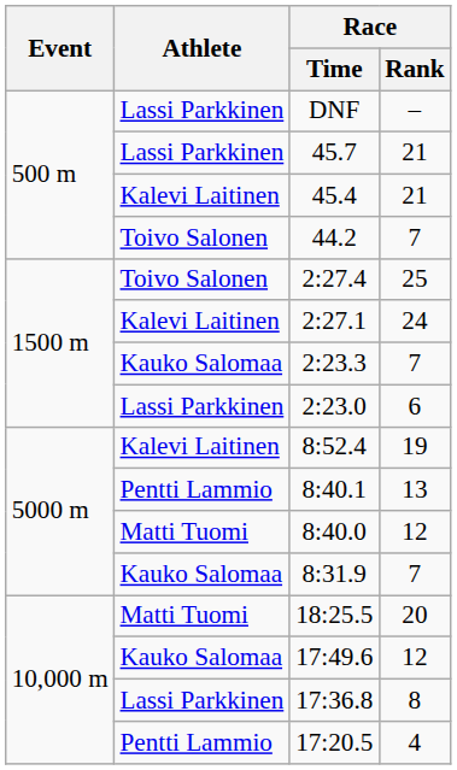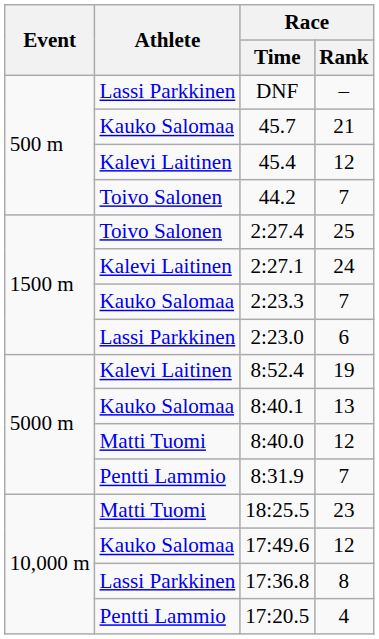 <table class="wikitable" border="1" style="font-size:90%">
 <tr>
 <th rowspan=2>Event</th>
 <th rowspan=2>Athlete</th>
 <th colspan=2>Race</th>
 </tr>
 <tr>
 <th>Time</th>
 <th>Rank</th>
 </tr>
 <tr>
 <td rowspan=4>500 m</td>
 <td><a href='#'>Lassi Parkkinen</a></td>
 <td align=center>DNF</td>
 <td align=center>–</td>
 </tr>
 <tr>
-<td><a href='#'>Lassi Parkkinen</a></td>
+<td><a href='#'>Kauko Salomaa</a></td>
 <td align=center>45.7</td>
 <td align=center>21</td>
 </tr>
 <tr>
 <td><a href='#'>Kalevi Laitinen</a></td>
 <td align=center>45.4</td>
-<td align=center>21</td>
+<td align=center>12</td>
 </tr>
 <tr>
 <td><a href='#'>Toivo Salonen</a></td>
 <td align=center>44.2</td>
 <td align=center>7</td>
 </tr>
 <tr>
 <td rowspan=4>1500 m</td>
 <td><a href='#'>Toivo Salonen</a></td>
 <td align=center>2:27.4</td>
 <td align=center>25</td>
 </tr>
 <tr>
 <td><a href='#'>Kalevi Laitinen</a></td>
 <td align=center>2:27.1</td>
 <td align=center>24</td>
 </tr>
 <tr>
 <td><a href='#'>Kauko Salomaa</a></td>
 <td align=center>2:23.3</td>
 <td align=center>7</td>
 </tr>
 <tr>
 <td><a href='#'>Lassi Parkkinen</a></td>
 <td align=center>2:23.0</td>
 <td align=center>6</td>
 </tr>
 <tr>
 <td rowspan=4>5000 m</td>
 <td><a href='#'>Kalevi Laitinen</a></td>
 <td align=center>8:52.4</td>
 <td align=center>19</td>
 </tr>
 <tr>
-<td><a href='#'>Pentti Lammio</a></td>
+<td><a href='#'>Kauko Salomaa</a></td>
 <td align=center>8:40.1</td>
 <td align=center>13</td>
 </tr>
 <tr>
 <td><a href='#'>Matti Tuomi</a></td>
 <td align=center>8:40.0</td>
 <td align=center>12</td>
 </tr>
 <tr>
-<td><a href='#'>Kauko Salomaa</a></td>
+<td><a href='#'>Pentti Lammio</a></td>
 <td align=center>8:31.9</td>
 <td align=center>7</td>
 </tr>
 <tr>
 <td rowspan=4>10,000 m</td>
 <td><a href='#'>Matti Tuomi</a></td>
 <td align=center>18:25.5</td>
-<td align=center>20</td>
+<td align=center>23</td>
 </tr>
 <tr>
 <td><a href='#'>Kauko Salomaa</a></td>
 <td align=center>17:49.6</td>
 <td align=center>12</td>
 </tr>
 <tr>
 <td><a href='#'>Lassi Parkkinen</a></td>
 <td align=center>17:36.8</td>
 <td align=center>8</td>
 </tr>
 <tr>
 <td><a href='#'>Pentti Lammio</a></td>
 <td align=center>17:20.5</td>
 <td align=center>4</td>
 </tr>
 </table>
